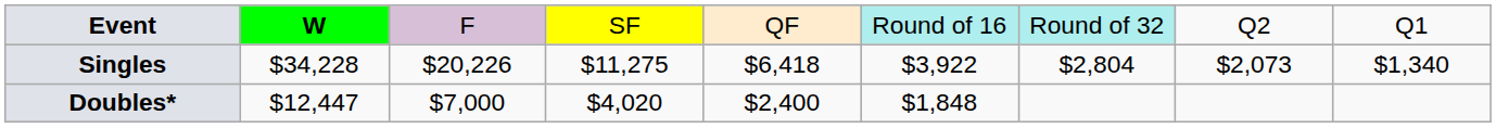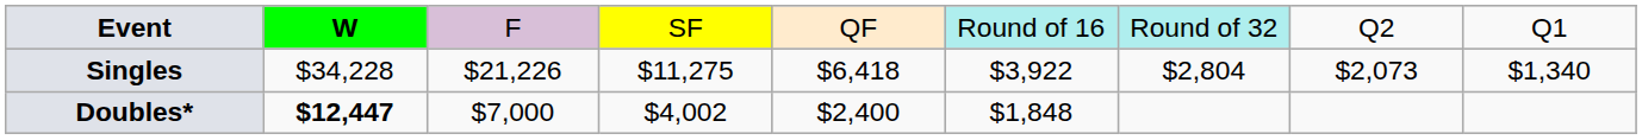 <table class=wikitable style=font-size:90%;text-align:center>
 <tr>
 <td style="width:130px; background:#dfe2e9;"><strong>Event</strong></td>
 <td style="width:80px; background:lime;"><strong>W</strong></td>
 <td style="width:85px; background:thistle;">F</td>
 <td style="width:85px; background:#ff0;">SF</td>
 <td style="width:85px; background:#ffebcd;">QF</td>
 <td style="width:85px; background:#afeeee;">Round of 16</td>
 <td style="width:85px; background:#afeeee;">Round of 32</td>
 <td width=85>Q2</td>
 <td width=85>Q1</td>
 </tr>
 <tr>
 <td style="background:#dfe2e9;"><strong>Singles</strong></td>
 <td>$34,228</td>
-<td>$20,226</td>
+<td>$21,226</td>
 <td>$11,275</td>
 <td>$6,418</td>
 <td>$3,922</td>
 <td>$2,804</td>
 <td>$2,073</td>
 <td>$1,340</td>
 </tr>
 <tr>
 <td style="background:#dfe2e9;"><strong>Doubles*</strong></td>
-<td>$12,447</td>
+<td><strong>$12,447</strong></td>
 <td>$7,000</td>
-<td>$4,020</td>
+<td>$4,002</td>
 <td>$2,400</td>
 <td>$1,848</td>
 <td></td>
 <td></td>
 <td></td>
 </tr>
 </table>
